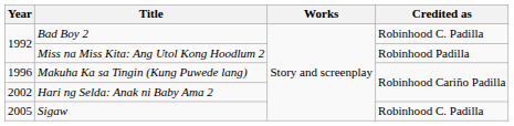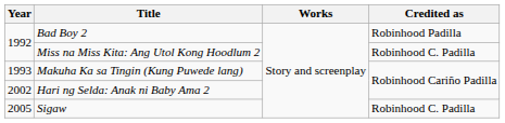 <table class="wikitable sortable">
 <tr>
 <th scope="col">Year</th>
 <th scope="col">Title</th>
 <th scope="col">Works</th>
 <th scope="col">Credited as</th>
 </tr>
 <tr>
 <td rowspan=2>1992</td>
 <td><em>Bad Boy 2</em></td>
 <td rowspan=5>Story and screenplay</td>
+<td>Robinhood Padilla</td>
+</tr>
+<tr>
+<td><em>Miss na Miss Kita: Ang Utol Kong Hoodlum 2</em></td>
 <td>Robinhood C. Padilla</td>
 </tr>
 <tr>
-<td><em>Miss na Miss Kita: Ang Utol Kong Hoodlum 2</em></td>
-<td>Robinhood Padilla</td>
-</tr>
-<tr>
-<td>1996</td>
+<td>1993</td>
 <td><em>Makuha Ka sa Tingin (Kung Puwede lang)</em></td>
 <td rowspan=2>Robinhood Cariño Padilla</td>
 </tr>
 <tr>
 <td>2002</td>
 <td><em>Hari ng Selda: Anak ni Baby Ama 2</em></td>
 </tr>
 <tr>
 <td>2005</td>
 <td><em>Sigaw</em></td>
 <td>Robinhood C. Padilla</td>
 </tr>
 </table>
